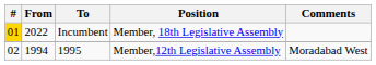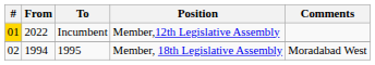 <table class="wikitable sortable">
 <tr>
 <th>#</th>
 <th>From</th>
 <th>To</th>
 <th>Position</th>
 <th>Comments</th>
 </tr>
 <tr>
 <td style="background: gold;">01</td>
 <td>2022</td>
 <td>Incumbent</td>
-<td>Member, <a href='#'>18th Legislative Assembly</a></td>
+<td>Member,<a href='#'>12th Legislative Assembly</a></td>
 <td></td>
 </tr>
 <tr>
 </tr>
 <tr>
 <td>02</td>
 <td>1994</td>
 <td>1995</td>
-<td>Member,<a href='#'>12th Legislative Assembly</a></td>
+<td>Member, <a href='#'>18th Legislative Assembly</a></td>
 <td>Moradabad West</td>
 </tr>
 </table>
